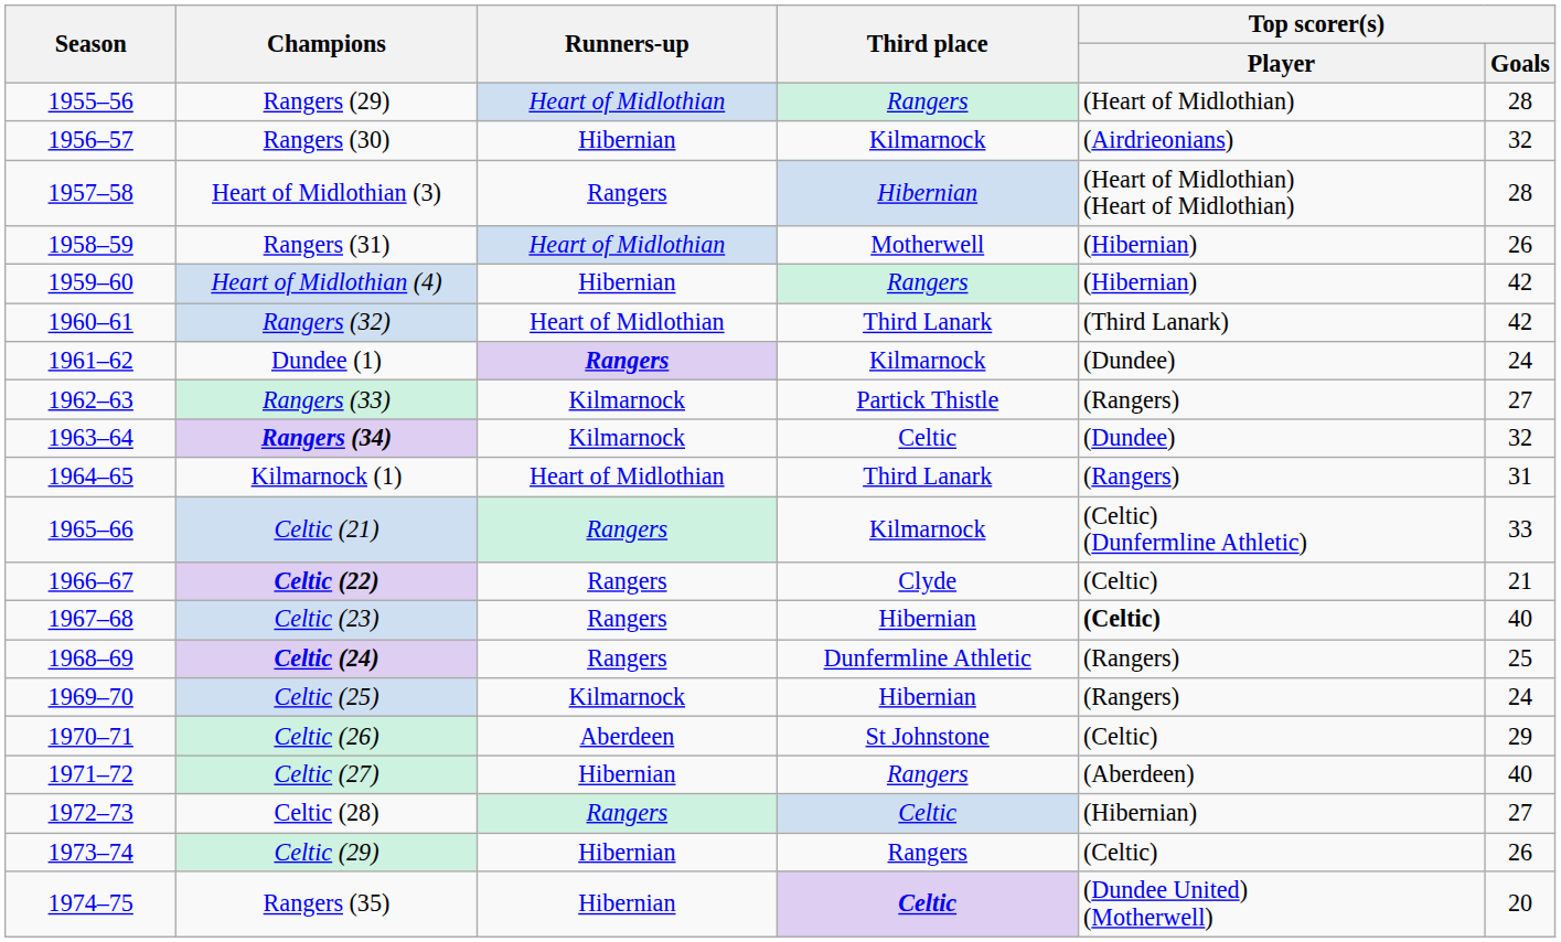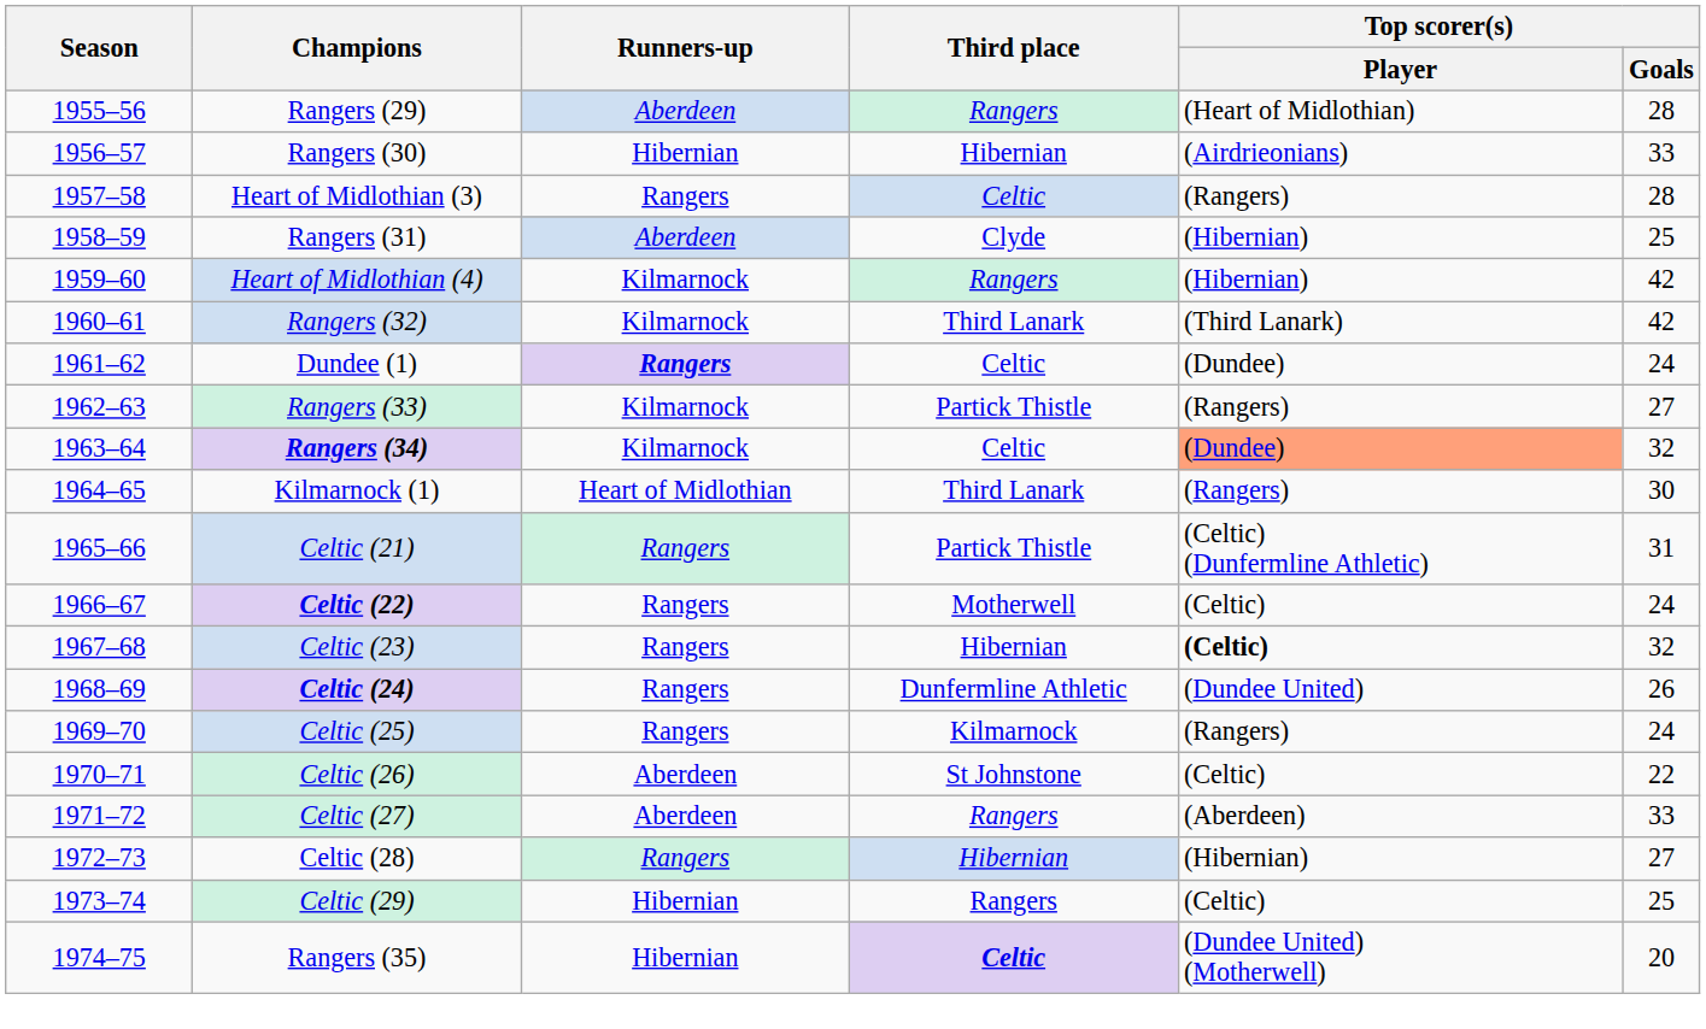 <table class="wikitable" style="text-align: center;">
 <tr>
 <th rowspan=2 width=105>Season</th>
 <th rowspan=2 width=190>Champions</th>
 <th rowspan=2 width=190>Runners-up</th>
 <th rowspan=2 width=190>Third place</th>
 <th colspan=2>Top scorer(s)</th>
 </tr>
 <tr>
 <th width=260>Player</th>
 <th>Goals</th>
 </tr>
 <tr>
 <td><a href='#'>1955–56</a></td>
 <td><a href='#'>Rangers</a> (29)</td>
-<td bgcolor="#CEDFF2"><em><a href='#'>Heart of Midlothian</a></em></td>
+<td bgcolor="#CEDFF2"><em><a href='#'>Aberdeen</a></em></td>
 <td bgcolor="#CEF2E0"><em><a href='#'>Rangers</a></em></td>
 <td align=left> (Heart of Midlothian)</td>
 <td>28</td>
 </tr>
 <tr>
 <td><a href='#'>1956–57</a></td>
 <td><a href='#'>Rangers</a> (30)</td>
 <td><a href='#'>Hibernian</a></td>
-<td><a href='#'>Kilmarnock</a></td>
+<td><a href='#'>Hibernian</a></td>
 <td align=left> (<a href='#'>Airdrieonians</a>)</td>
-<td>32</td>
+<td>33</td>
 </tr>
 <tr>
 <td><a href='#'>1957–58</a></td>
 <td><a href='#'>Heart of Midlothian</a> (3)</td>
 <td><a href='#'>Rangers</a></td>
-<td bgcolor="#CEDFF2"><em><a href='#'>Hibernian</a></em></td>
-<td align=left> (Heart of Midlothian)<br> (Heart of Midlothian)</td>
+<td bgcolor="#CEDFF2"><em><a href='#'>Celtic</a></em></td>
+<td align=left> (Rangers)</td>
 <td>28</td>
 </tr>
 <tr>
 <td><a href='#'>1958–59</a></td>
 <td><a href='#'>Rangers</a> (31)</td>
-<td bgcolor="#CEDFF2"><em><a href='#'>Heart of Midlothian</a></em></td>
-<td><a href='#'>Motherwell</a></td>
+<td bgcolor="#CEDFF2"><em><a href='#'>Aberdeen</a></em></td>
+<td><a href='#'>Clyde</a></td>
 <td align=left> (<a href='#'>Hibernian</a>)</td>
-<td>26</td>
+<td>25</td>
 </tr>
 <tr>
 <td><a href='#'>1959–60</a></td>
 <td bgcolor="CEDFF2"><em><a href='#'>Heart of Midlothian</a> (4)</em></td>
-<td><a href='#'>Hibernian</a></td>
+<td><a href='#'>Kilmarnock</a></td>
 <td bgcolor="#CEF2E0"><em><a href='#'>Rangers</a></em></td>
 <td align=left> (<a href='#'>Hibernian</a>)</td>
 <td>42</td>
 </tr>
 <tr>
 <td><a href='#'>1960–61</a></td>
 <td bgcolor="CEDFF2"><em><a href='#'>Rangers</a> (32)</em></td>
-<td><a href='#'>Heart of Midlothian</a></td>
+<td><a href='#'>Kilmarnock</a></td>
 <td><a href='#'>Third Lanark</a></td>
 <td align=left> (Third Lanark)</td>
 <td>42</td>
 </tr>
 <tr>
 <td><a href='#'>1961–62</a></td>
 <td><a href='#'>Dundee</a> (1)</td>
 <td bgcolor="DDCEF2"><strong><em><a href='#'>Rangers</a></em></strong></td>
-<td><a href='#'>Kilmarnock</a></td>
+<td><a href='#'>Celtic</a></td>
 <td align=left> (Dundee)</td>
 <td>24</td>
 </tr>
 <tr>
 <td><a href='#'>1962–63</a></td>
 <td bgcolor="CEF2E0"><em><a href='#'>Rangers</a> (33)</em></td>
 <td><a href='#'>Kilmarnock</a></td>
 <td><a href='#'>Partick Thistle</a></td>
 <td align=left> (Rangers)</td>
 <td>27</td>
 </tr>
 <tr>
 <td><a href='#'>1963–64</a></td>
 <td bgcolor="DDCEF2"><strong><em><a href='#'>Rangers</a> (34)</em></strong></td>
 <td><a href='#'>Kilmarnock</a></td>
 <td><a href='#'>Celtic</a></td>
-<td align=left> (<a href='#'>Dundee</a>)</td>
+<td align=left style="background: lightsalmon;"> (<a href='#'>Dundee</a>)</td>
 <td>32</td>
 </tr>
 <tr>
 <td><a href='#'>1964–65</a></td>
 <td><a href='#'>Kilmarnock</a> (1)</td>
 <td><a href='#'>Heart of Midlothian</a></td>
 <td><a href='#'>Third Lanark</a></td>
 <td align=left> (<a href='#'>Rangers</a>)</td>
-<td>31</td>
+<td>30</td>
 </tr>
 <tr>
 <td><a href='#'>1965–66</a></td>
 <td bgcolor="CEDFF2"><em><a href='#'>Celtic</a> (21)</em></td>
 <td bgcolor="#CEF2E0"><em><a href='#'>Rangers</a></em></td>
-<td><a href='#'>Kilmarnock</a></td>
+<td><a href='#'>Partick Thistle</a></td>
 <td align=left> (Celtic)<br> (<a href='#'>Dunfermline Athletic</a>)</td>
-<td>33</td>
+<td>31</td>
 </tr>
 <tr>
 <td><a href='#'>1966–67</a></td>
 <td bgcolor="DDCEF2"><strong><em><a href='#'>Celtic</a> (22)</em></strong></td>
 <td><a href='#'>Rangers</a></td>
-<td><a href='#'>Clyde</a></td>
+<td><a href='#'>Motherwell</a></td>
 <td align=left> (Celtic)</td>
-<td>21</td>
+<td>24</td>
 </tr>
 <tr>
 <td><a href='#'>1967–68</a></td>
 <td bgcolor="CEDFF2"><em><a href='#'>Celtic</a> (23)</em></td>
 <td><a href='#'>Rangers</a></td>
 <td><a href='#'>Hibernian</a></td>
 <td align=left><strong> (Celtic)</strong></td>
-<td>40</td>
+<td>32</td>
 </tr>
 <tr>
 <td><a href='#'>1968–69</a></td>
 <td bgcolor="DDCEF2"><strong><em><a href='#'>Celtic</a> (24)</em></strong></td>
 <td><a href='#'>Rangers</a></td>
 <td><a href='#'>Dunfermline Athletic</a></td>
-<td align=left> (Rangers)</td>
-<td>25</td>
+<td align=left> (<a href='#'>Dundee United</a>)</td>
+<td>26</td>
 </tr>
 <tr>
 <td><a href='#'>1969–70</a></td>
 <td bgcolor="CEDFF2"><em><a href='#'>Celtic</a> (25)</em></td>
+<td><a href='#'>Rangers</a></td>
 <td><a href='#'>Kilmarnock</a></td>
-<td><a href='#'>Hibernian</a></td>
 <td align=left> (Rangers)</td>
 <td>24</td>
 </tr>
 <tr>
 <td><a href='#'>1970–71</a></td>
 <td bgcolor="CEF2E0"><em><a href='#'>Celtic</a> (26)</em></td>
 <td><a href='#'>Aberdeen</a></td>
 <td><a href='#'>St Johnstone</a></td>
 <td align=left> (Celtic)</td>
-<td>29</td>
+<td>22</td>
 </tr>
 <tr>
 <td><a href='#'>1971–72</a></td>
 <td bgcolor="CEF2E0"><em><a href='#'>Celtic</a> (27)</em></td>
-<td><a href='#'>Hibernian</a></td>
+<td><a href='#'>Aberdeen</a></td>
 <td><em><a href='#'>Rangers</a></em></td>
 <td align=left> (Aberdeen)</td>
-<td>40</td>
+<td>33</td>
 </tr>
 <tr>
 <td><a href='#'>1972–73</a></td>
 <td><a href='#'>Celtic</a> (28)</td>
 <td bgcolor="#CEF2E0"><em><a href='#'>Rangers</a></em></td>
-<td bgcolor="#CEDFF2"><em><a href='#'>Celtic</a></em></td>
+<td bgcolor="#CEDFF2"><em><a href='#'>Hibernian</a></em></td>
 <td align=left> (Hibernian)</td>
 <td>27</td>
 </tr>
 <tr>
 <td><a href='#'>1973–74</a></td>
 <td bgcolor="CEF2E0"><em><a href='#'>Celtic</a> (29)</em></td>
 <td><a href='#'>Hibernian</a></td>
 <td><a href='#'>Rangers</a></td>
 <td align=left> (Celtic)</td>
-<td>26</td>
+<td>25</td>
 </tr>
 <tr>
 <td><a href='#'>1974–75</a></td>
 <td><a href='#'>Rangers</a> (35)</td>
 <td><a href='#'>Hibernian</a></td>
 <td bgcolor="DDCEF2"><strong><em><a href='#'>Celtic</a></em></strong></td>
 <td align=left> (<a href='#'>Dundee United</a>)<br> (<a href='#'>Motherwell</a>)</td>
 <td>20</td>
 </tr>
 </table>
